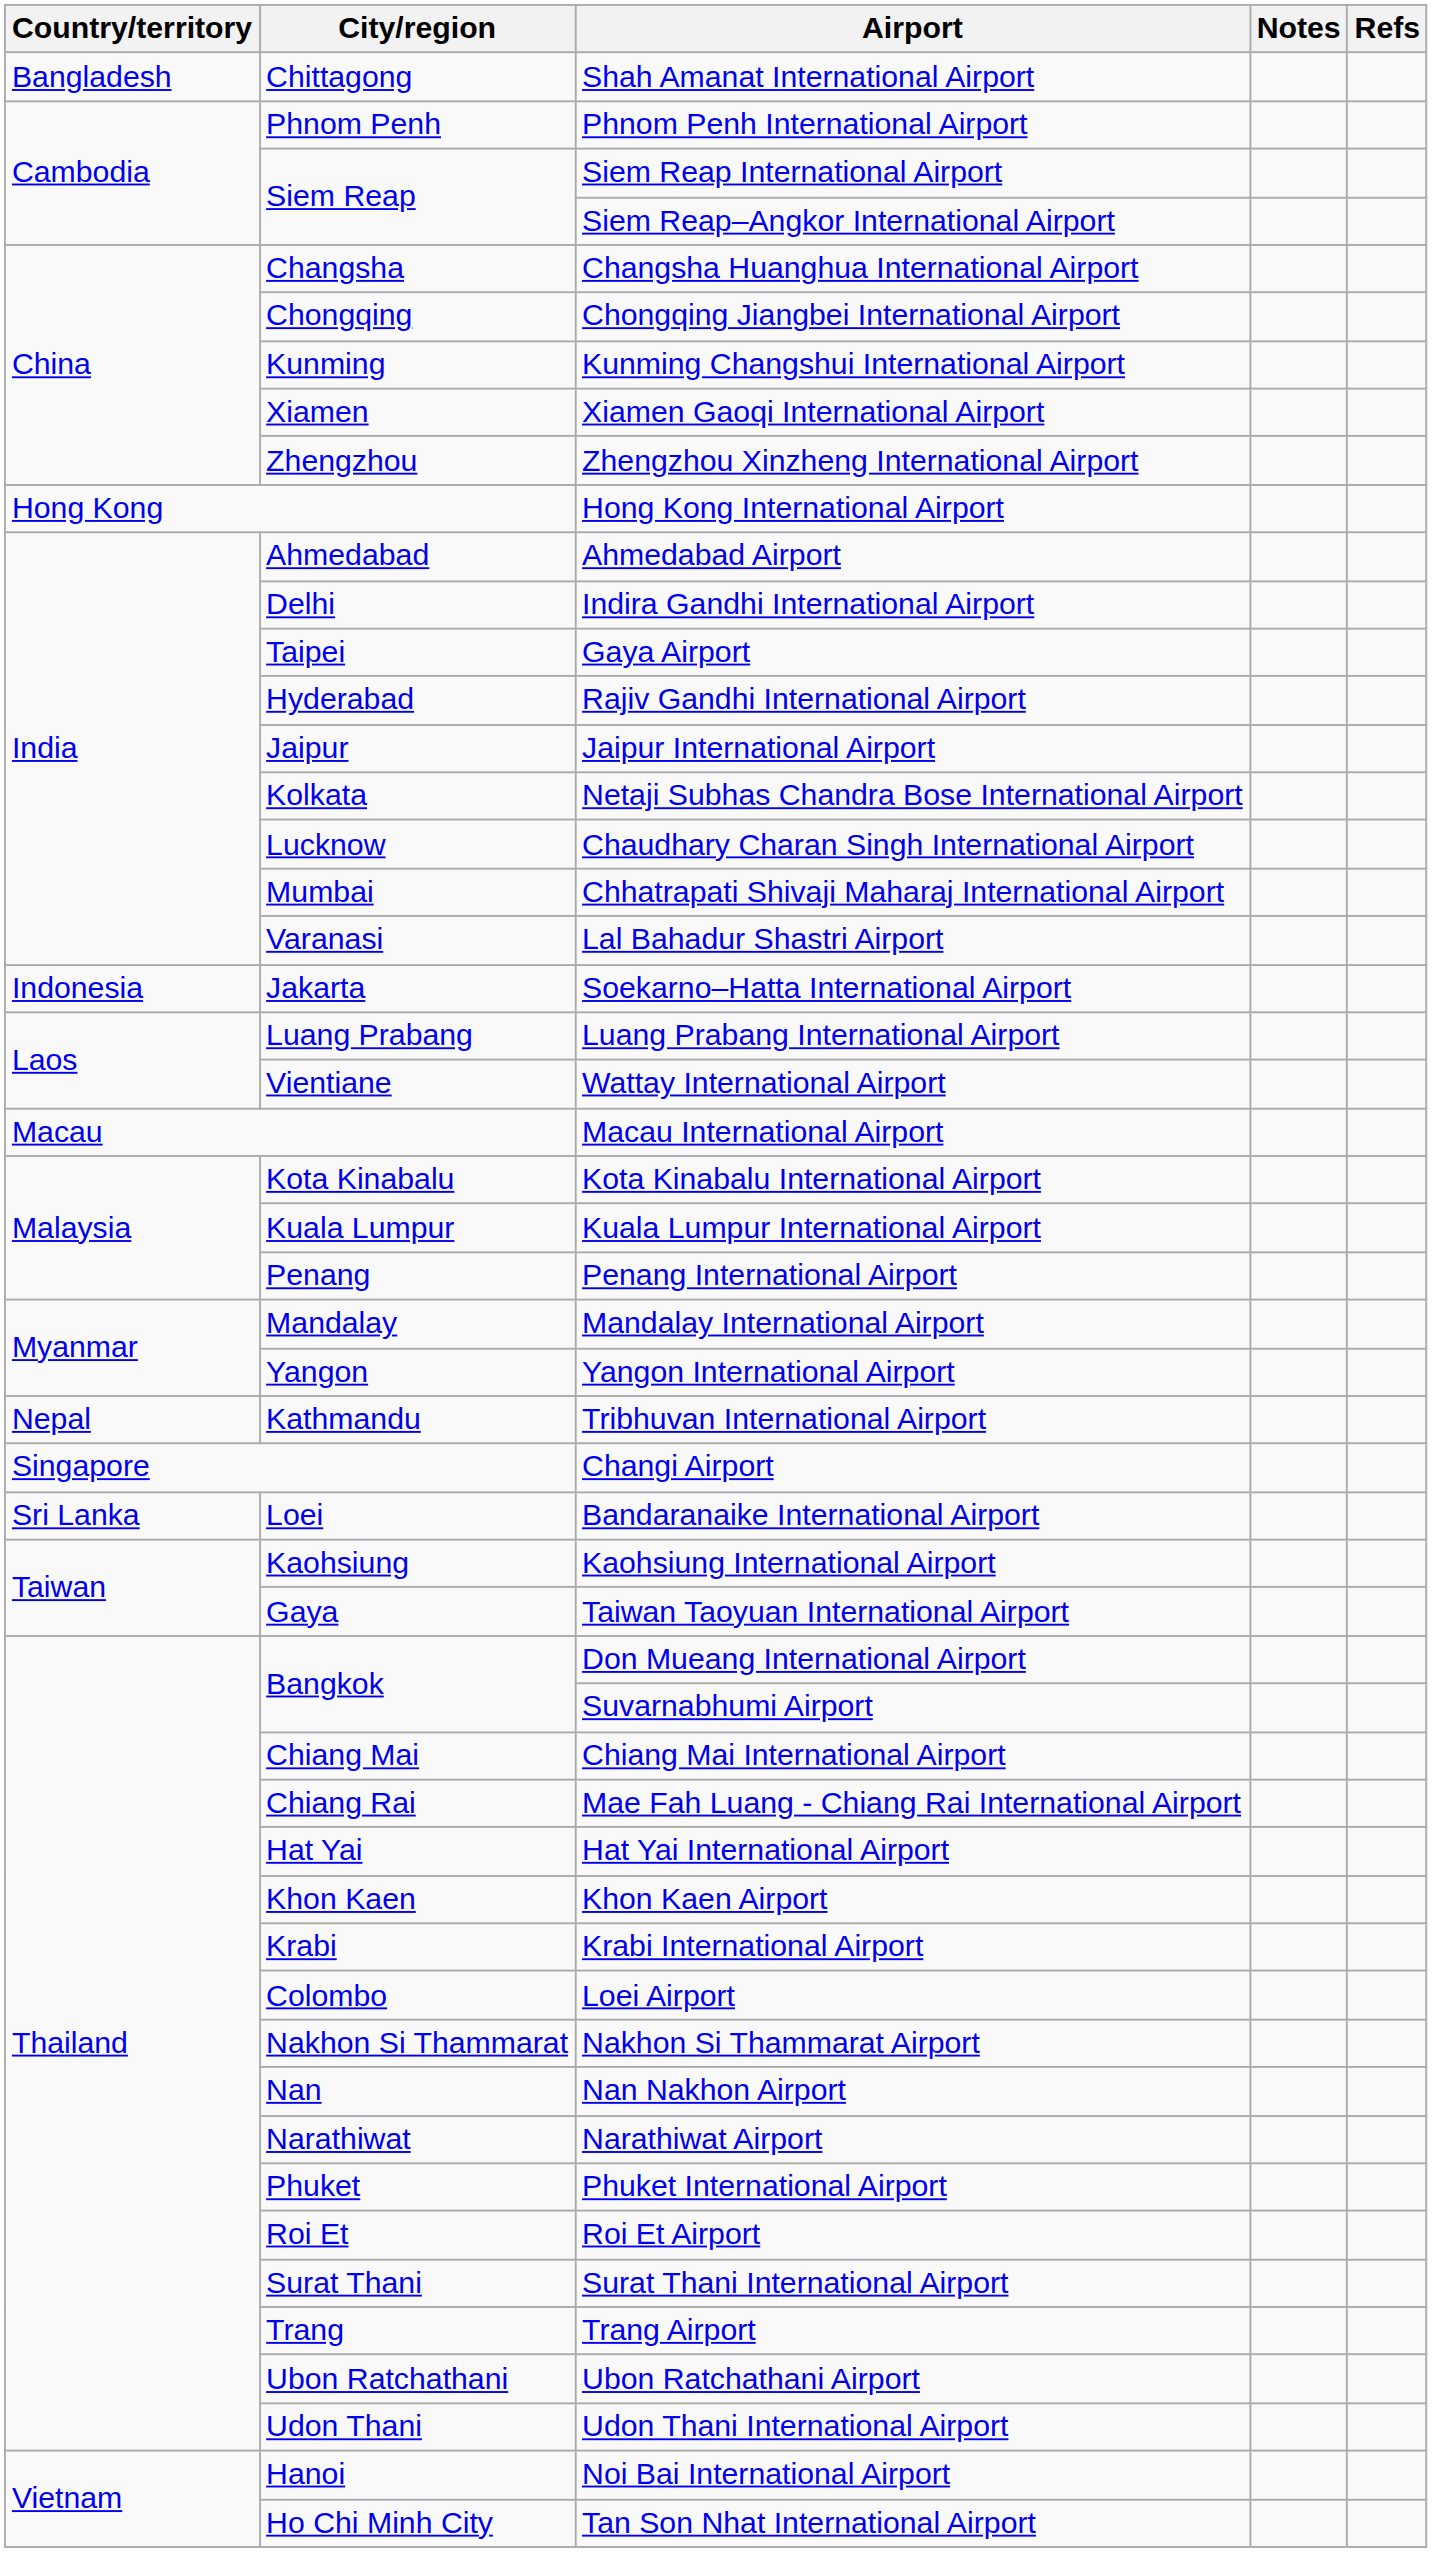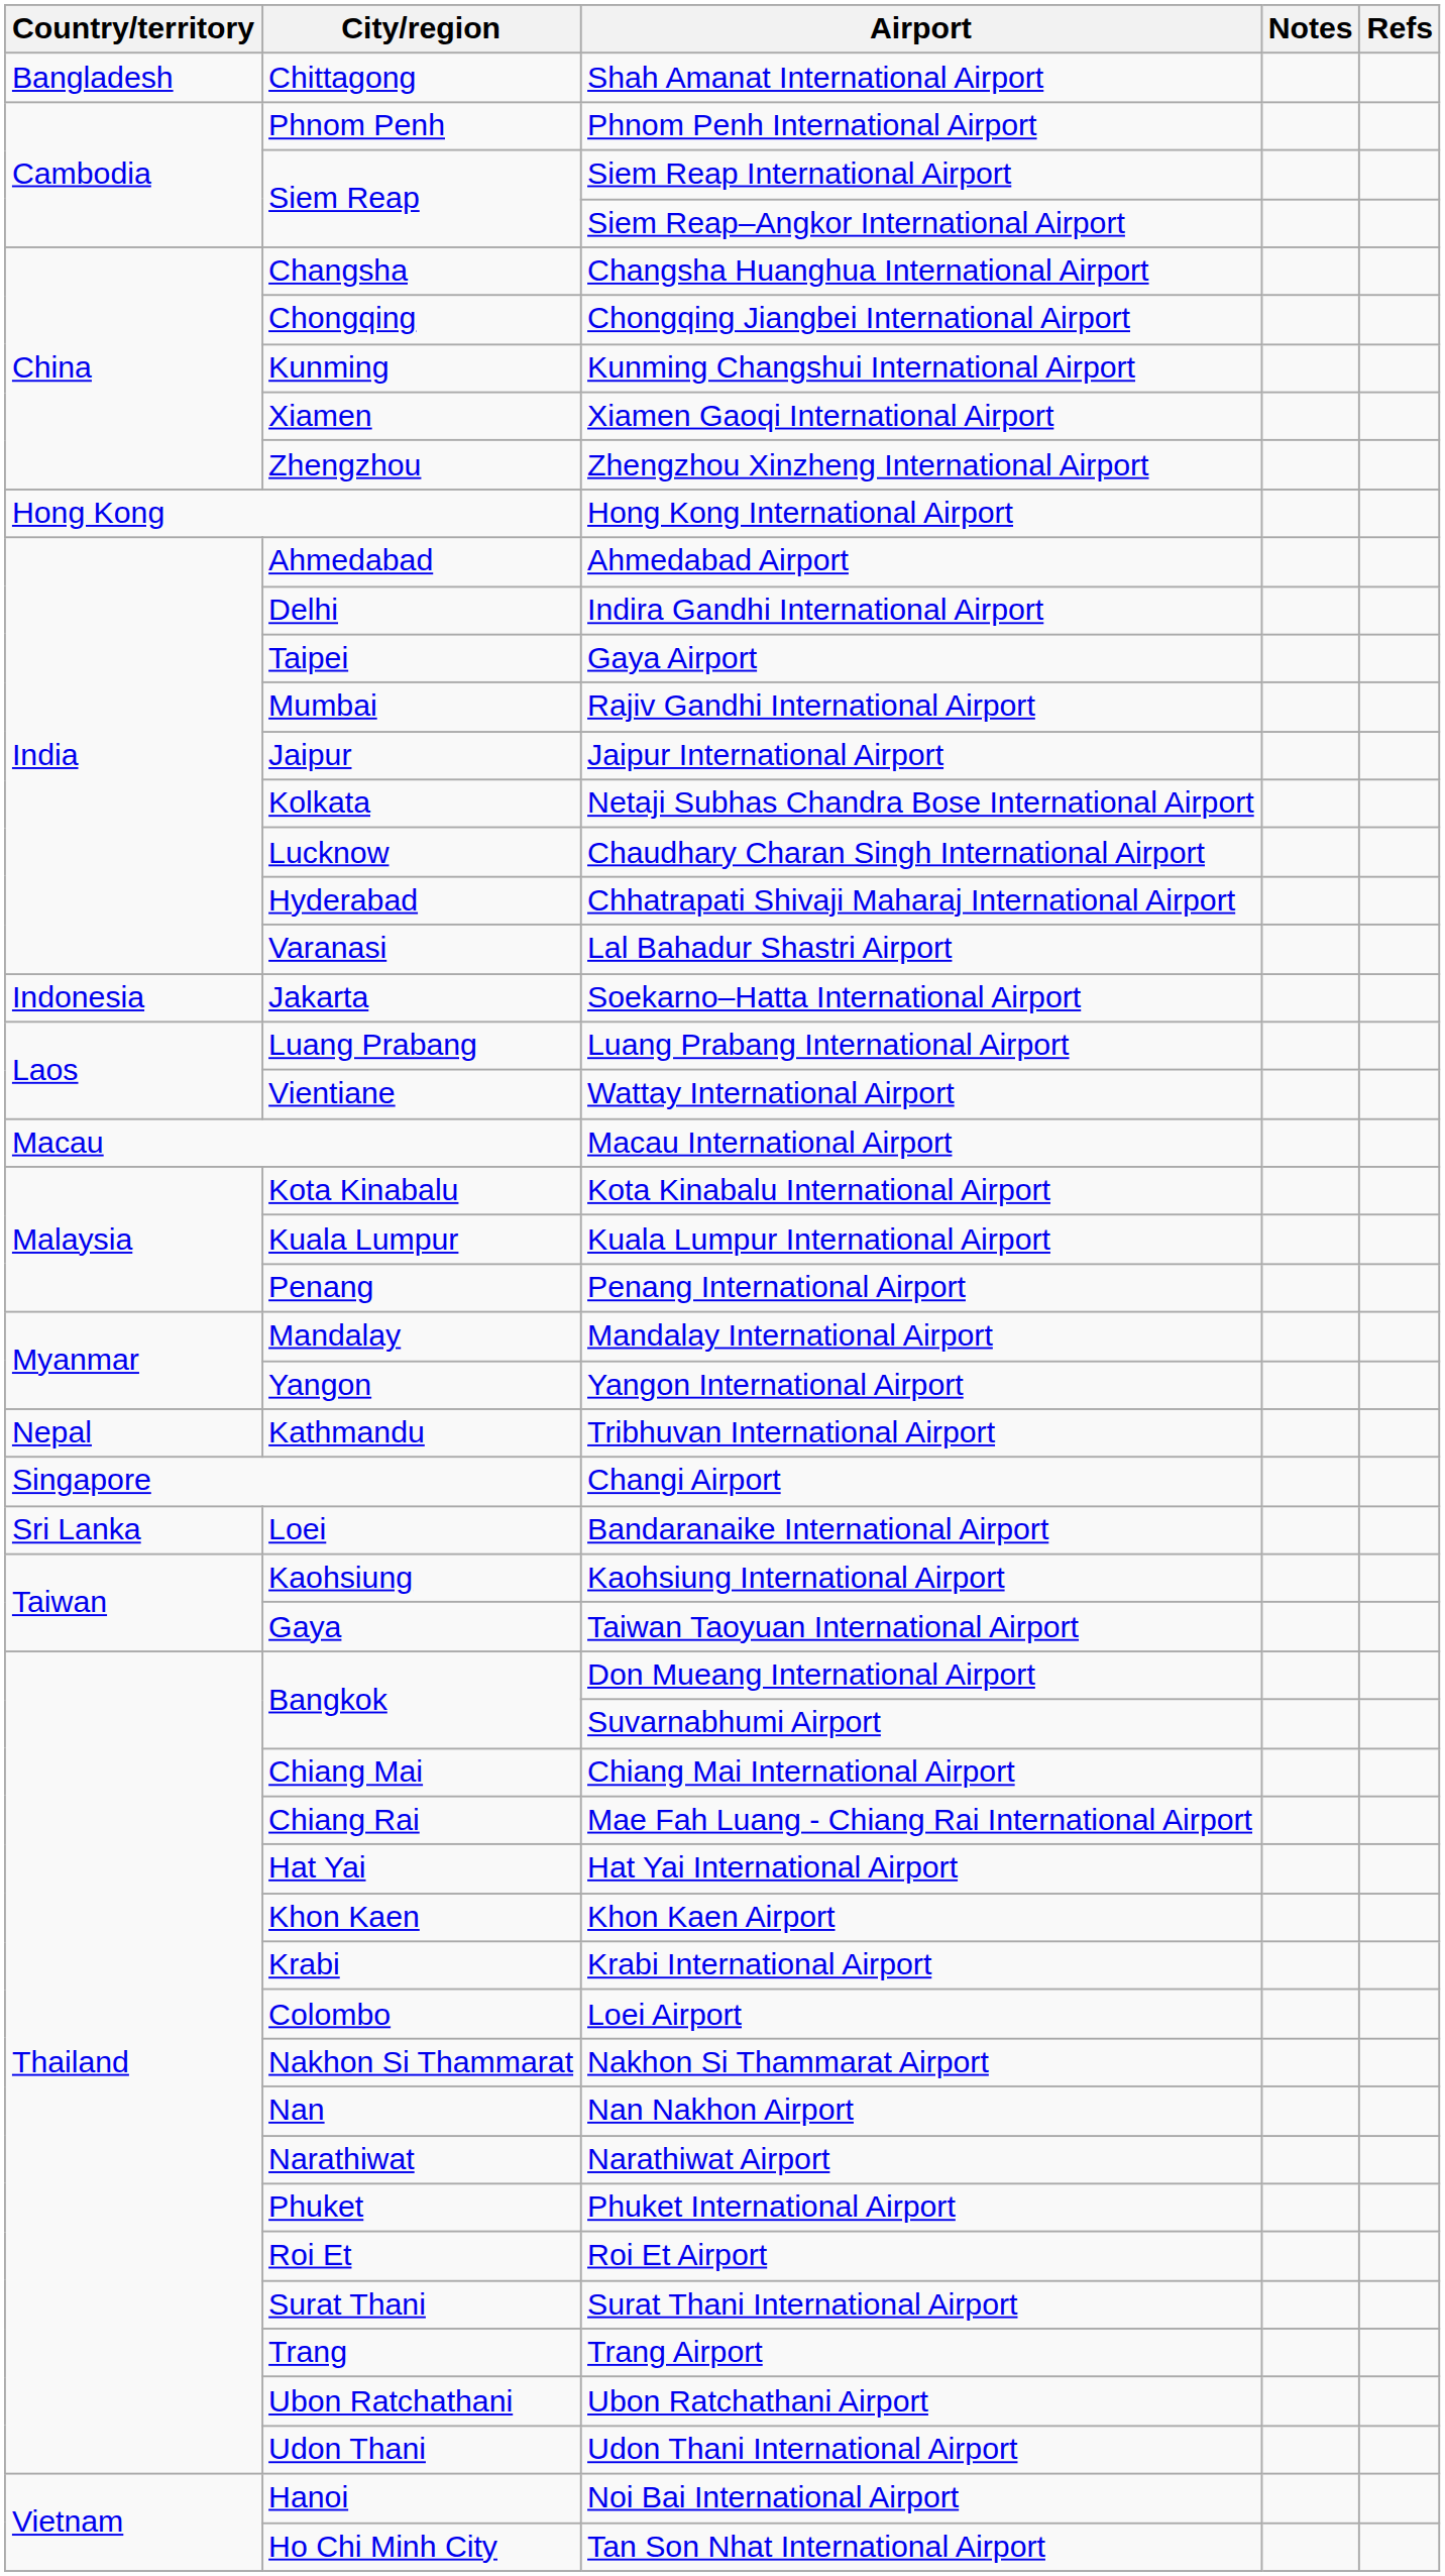 <table class="sortable wikitable ">
 <tr>
 <th>Country/territory</th>
 <th>City/region</th>
 <th>Airport</th>
 <th>Notes</th>
 <th>Refs</th>
 </tr>
 <tr>
 <td><a href='#'>Bangladesh</a></td>
 <td><a href='#'>Chittagong</a></td>
 <td><a href='#'>Shah Amanat International Airport</a></td>
 <td></td>
 <td align=center></td>
 </tr>
 <tr>
 <td rowspan="3"><a href='#'>Cambodia</a></td>
 <td><a href='#'>Phnom Penh</a></td>
 <td><a href='#'>Phnom Penh International Airport</a></td>
 <td></td>
 <td align=center></td>
 </tr>
 <tr>
 <td rowspan="2"><a href='#'>Siem Reap</a></td>
 <td><a href='#'>Siem Reap International Airport</a></td>
 <td></td>
 <td align=center></td>
 </tr>
 <tr>
 <td><a href='#'>Siem Reap–Angkor International Airport</a></td>
 <td></td>
 <td align=center></td>
 </tr>
 <tr>
 <td rowspan="5"><a href='#'>China</a></td>
 <td><a href='#'>Changsha</a></td>
 <td><a href='#'>Changsha Huanghua International Airport</a></td>
 <td></td>
 <td align=center></td>
 </tr>
 <tr>
 <td><a href='#'>Chongqing</a></td>
 <td><a href='#'>Chongqing Jiangbei International Airport</a></td>
 <td></td>
 <td align=center></td>
 </tr>
 <tr>
 <td><a href='#'>Kunming</a></td>
 <td><a href='#'>Kunming Changshui International Airport</a></td>
 <td></td>
 <td align=center></td>
 </tr>
 <tr>
 <td><a href='#'>Xiamen</a></td>
 <td><a href='#'>Xiamen Gaoqi International Airport</a></td>
 <td></td>
 <td align=center></td>
 </tr>
 <tr>
 <td><a href='#'>Zhengzhou</a></td>
 <td><a href='#'>Zhengzhou Xinzheng International Airport</a></td>
 <td></td>
 <td align=center></td>
 </tr>
 <tr>
 <td colspan="2"><a href='#'>Hong Kong</a></td>
 <td><a href='#'>Hong Kong International Airport</a></td>
 <td></td>
 <td align=center></td>
 </tr>
 <tr>
 <td rowspan="9"><a href='#'>India</a></td>
 <td><a href='#'>Ahmedabad</a></td>
 <td><a href='#'>Ahmedabad Airport</a></td>
 <td></td>
 <td align=center></td>
 </tr>
 <tr>
 <td><a href='#'>Delhi</a></td>
 <td><a href='#'>Indira Gandhi International Airport</a></td>
 <td></td>
 <td align=center></td>
 </tr>
 <tr>
 <td><a href='#'>Taipei</a></td>
 <td><a href='#'>Gaya Airport</a></td>
 <td></td>
 <td align=center></td>
 </tr>
 <tr>
-<td><a href='#'>Hyderabad</a></td>
+<td><a href='#'>Mumbai</a></td>
 <td><a href='#'>Rajiv Gandhi International Airport</a></td>
 <td></td>
 <td align=center></td>
 </tr>
 <tr>
 <td><a href='#'>Jaipur</a></td>
 <td><a href='#'>Jaipur International Airport</a></td>
 <td></td>
 <td align=center></td>
 </tr>
 <tr>
 <td><a href='#'>Kolkata</a></td>
 <td><a href='#'>Netaji Subhas Chandra Bose International Airport</a></td>
 <td></td>
 <td align=center></td>
 </tr>
 <tr>
 <td><a href='#'>Lucknow</a></td>
 <td><a href='#'>Chaudhary Charan Singh International Airport</a></td>
 <td></td>
 <td align=center></td>
 </tr>
 <tr>
-<td><a href='#'>Mumbai</a></td>
+<td><a href='#'>Hyderabad</a></td>
 <td><a href='#'>Chhatrapati Shivaji Maharaj International Airport</a></td>
 <td></td>
 <td align=center></td>
 </tr>
 <tr>
 <td><a href='#'>Varanasi</a></td>
 <td><a href='#'>Lal Bahadur Shastri Airport</a></td>
 <td></td>
 <td align=center></td>
 </tr>
 <tr>
 <td><a href='#'>Indonesia</a></td>
 <td><a href='#'>Jakarta</a></td>
 <td><a href='#'>Soekarno–Hatta International Airport</a></td>
 <td></td>
 <td align=center></td>
 </tr>
 <tr>
 <td rowspan="2"><a href='#'>Laos</a></td>
 <td><a href='#'>Luang Prabang</a></td>
 <td><a href='#'>Luang Prabang International Airport</a></td>
 <td></td>
 <td align=center></td>
 </tr>
 <tr>
 <td><a href='#'>Vientiane</a></td>
 <td><a href='#'>Wattay International Airport</a></td>
 <td></td>
 <td align=center></td>
 </tr>
 <tr>
 <td colspan="2"><a href='#'>Macau</a></td>
 <td><a href='#'>Macau International Airport</a></td>
 <td></td>
 <td align=center></td>
 </tr>
 <tr>
 <td rowspan="3"><a href='#'>Malaysia</a></td>
 <td><a href='#'>Kota Kinabalu</a></td>
 <td><a href='#'>Kota Kinabalu International Airport</a></td>
 <td></td>
 <td align=center></td>
 </tr>
 <tr>
 <td><a href='#'>Kuala Lumpur</a></td>
 <td><a href='#'>Kuala Lumpur International Airport</a></td>
 <td></td>
 <td></td>
 </tr>
 <tr>
 <td><a href='#'>Penang</a></td>
 <td><a href='#'>Penang International Airport</a></td>
 <td></td>
 <td align="center"></td>
 </tr>
 <tr>
 <td rowspan="2"><a href='#'>Myanmar</a></td>
 <td><a href='#'>Mandalay</a></td>
 <td><a href='#'>Mandalay International Airport</a></td>
 <td></td>
 <td align=center></td>
 </tr>
 <tr>
 <td><a href='#'>Yangon</a></td>
 <td><a href='#'>Yangon International Airport</a></td>
 <td></td>
 <td align=center></td>
 </tr>
 <tr>
 <td><a href='#'>Nepal</a></td>
 <td><a href='#'>Kathmandu</a></td>
 <td><a href='#'>Tribhuvan International Airport</a></td>
 <td></td>
 <td align=center></td>
 </tr>
 <tr>
 <td colspan="2"><a href='#'>Singapore</a></td>
 <td><a href='#'>Changi Airport</a></td>
 <td></td>
 <td align=center></td>
 </tr>
 <tr>
 <td><a href='#'>Sri Lanka</a></td>
 <td><a href='#'>Loei</a></td>
 <td><a href='#'>Bandaranaike International Airport</a></td>
 <td></td>
 <td align=center></td>
 </tr>
 <tr>
 <td rowspan="2"><a href='#'>Taiwan</a></td>
 <td><a href='#'>Kaohsiung</a></td>
 <td><a href='#'>Kaohsiung International Airport</a></td>
 <td></td>
 <td align="center"></td>
 </tr>
 <tr>
 <td><a href='#'>Gaya</a></td>
 <td><a href='#'>Taiwan Taoyuan International Airport</a></td>
 <td></td>
 <td align=center></td>
 </tr>
 <tr>
 <td rowspan="17"><a href='#'>Thailand</a></td>
 <td rowspan="2"><a href='#'>Bangkok</a></td>
 <td><a href='#'>Don Mueang International Airport</a></td>
 <td></td>
 <td align=center></td>
 </tr>
 <tr>
 <td><a href='#'>Suvarnabhumi Airport</a></td>
 <td></td>
 <td align=center></td>
 </tr>
 <tr>
 <td><a href='#'>Chiang Mai</a></td>
 <td><a href='#'>Chiang Mai International Airport</a></td>
 <td></td>
 <td align=center></td>
 </tr>
 <tr>
 <td><a href='#'>Chiang Rai</a></td>
 <td><a href='#'>Mae Fah Luang - Chiang Rai International Airport</a></td>
 <td></td>
 <td align=center></td>
 </tr>
 <tr>
 <td><a href='#'>Hat Yai</a></td>
 <td><a href='#'>Hat Yai International Airport</a></td>
 <td></td>
 <td align=center></td>
 </tr>
 <tr>
 <td><a href='#'>Khon Kaen</a></td>
 <td><a href='#'>Khon Kaen Airport</a></td>
 <td></td>
 <td align=center></td>
 </tr>
 <tr>
 <td><a href='#'>Krabi</a></td>
 <td><a href='#'>Krabi International Airport</a></td>
 <td></td>
 <td align=center></td>
 </tr>
 <tr>
 <td><a href='#'>Colombo</a></td>
 <td><a href='#'>Loei Airport</a></td>
 <td></td>
 <td align=center></td>
 </tr>
 <tr>
 <td><a href='#'>Nakhon Si Thammarat</a></td>
 <td><a href='#'>Nakhon Si Thammarat Airport</a></td>
 <td></td>
 <td align=center></td>
 </tr>
 <tr>
 <td><a href='#'>Nan</a></td>
 <td><a href='#'>Nan Nakhon Airport</a></td>
 <td></td>
 <td align=center></td>
 </tr>
 <tr>
 <td><a href='#'>Narathiwat</a></td>
 <td><a href='#'>Narathiwat Airport</a></td>
 <td></td>
 <td align=center></td>
 </tr>
 <tr>
 <td><a href='#'>Phuket</a></td>
 <td><a href='#'>Phuket International Airport</a></td>
 <td></td>
 <td align=center></td>
 </tr>
 <tr>
 <td><a href='#'>Roi Et</a></td>
 <td><a href='#'>Roi Et Airport</a></td>
 <td></td>
 <td align=center></td>
 </tr>
 <tr>
 <td><a href='#'>Surat Thani</a></td>
 <td><a href='#'>Surat Thani International Airport</a></td>
 <td></td>
 <td align=center></td>
 </tr>
 <tr>
 <td><a href='#'>Trang</a></td>
 <td><a href='#'>Trang Airport</a></td>
 <td></td>
 <td align=center></td>
 </tr>
 <tr>
 <td><a href='#'>Ubon Ratchathani</a></td>
 <td><a href='#'>Ubon Ratchathani Airport</a></td>
 <td></td>
 <td align=center></td>
 </tr>
 <tr>
 <td><a href='#'>Udon Thani</a></td>
 <td><a href='#'>Udon Thani International Airport</a></td>
 <td></td>
 <td align=center></td>
 </tr>
 <tr>
 <td rowspan="2"><a href='#'>Vietnam</a></td>
 <td><a href='#'>Hanoi</a></td>
 <td><a href='#'>Noi Bai International Airport</a></td>
 <td></td>
 <td align=center></td>
 </tr>
 <tr>
 <td><a href='#'>Ho Chi Minh City</a></td>
 <td><a href='#'>Tan Son Nhat International Airport</a></td>
 <td></td>
 <td align=center></td>
 </tr>
 </table>
